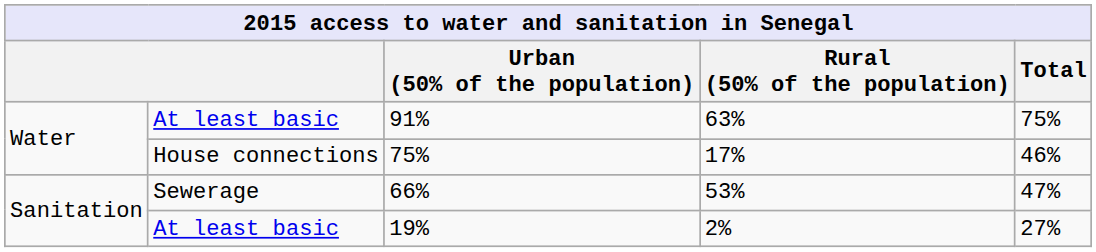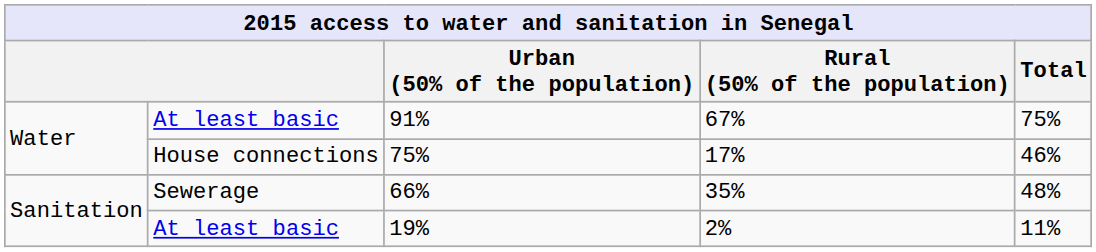 <table class="wikitable">
 <tr>
 <th style="background:#E6E6FA" colspan=5>2015 access to water and sanitation in Senegal</th>
 </tr>
 <tr>
 <th colspan=2></th>
 <th>Urban<br>(50% of the population)</th>
 <th>Rural<br>(50% of the population)</th>
 <th>Total</th>
 </tr>
 <tr>
 <td rowspan=2>Water</td>
 <td><a href='#'>At least basic</a></td>
 <td>91%</td>
-<td>63%</td>
+<td>67%</td>
 <td>75%</td>
 </tr>
 <tr>
 <td>House connections</td>
 <td>75%</td>
 <td>17%</td>
 <td>46%</td>
 </tr>
 <tr>
 <td rowspan=2>Sanitation</td>
 <td>Sewerage</td>
 <td>66%</td>
-<td>53%</td>
-<td>47%</td>
+<td>35%</td>
+<td>48%</td>
 </tr>
 <tr>
 <td><a href='#'>At least basic</a></td>
 <td>19%</td>
 <td>2%</td>
-<td>27%</td>
+<td>11%</td>
 </tr>
 </table>
